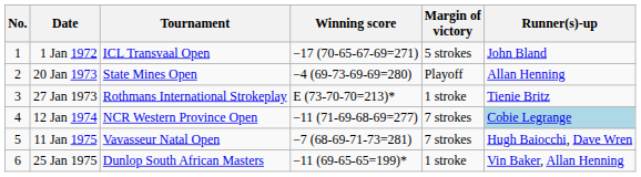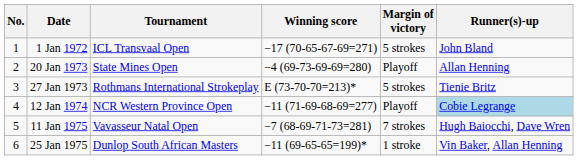 <table class="wikitable" style="font-size:95%;">
 <tr>
 <th>No.</th>
 <th>Date</th>
 <th>Tournament</th>
 <th>Winning score</th>
 <th>Margin of<br>victory</th>
 <th>Runner(s)-up</th>
 </tr>
 <tr>
 <td align=center>1</td>
 <td align=right>1 Jan <a href='#'>1972</a></td>
 <td><a href='#'>ICL Transvaal Open</a></td>
 <td>−17 (70-65-67-69=271)</td>
 <td>5 strokes</td>
 <td> <a href='#'>John Bland</a></td>
 </tr>
 <tr>
 <td align=center>2</td>
 <td align=right>20 Jan <a href='#'>1973</a></td>
 <td><a href='#'>State Mines Open</a></td>
 <td>−4 (69-73-69-69=280)</td>
 <td>Playoff</td>
 <td> <a href='#'>Allan Henning</a></td>
 </tr>
 <tr>
 <td align=center>3</td>
 <td align=right>27 Jan 1973</td>
 <td><a href='#'>Rothmans International Strokeplay</a></td>
 <td>E (73-70-70=213)*</td>
-<td>1 stroke</td>
+<td>5 strokes</td>
 <td> <a href='#'>Tienie Britz</a></td>
 </tr>
 <tr>
 <td align=center>4</td>
 <td align=right>12 Jan <a href='#'>1974</a></td>
 <td><a href='#'>NCR Western Province Open</a></td>
 <td>−11 (71-69-68-69=277)</td>
-<td>7 strokes</td>
+<td>Playoff</td>
 <td style="background: lightblue;"> <a href='#'>Cobie Legrange</a></td>
 </tr>
 <tr>
 <td align=center>5</td>
 <td align=right>11 Jan <a href='#'>1975</a></td>
 <td><a href='#'>Vavasseur Natal Open</a></td>
 <td>−7 (68-69-71-73=281)</td>
 <td>7 strokes</td>
 <td> <a href='#'>Hugh Baiocchi</a>,  <a href='#'>Dave Wren</a></td>
 </tr>
 <tr>
 <td align=center>6</td>
 <td align=right>25 Jan 1975</td>
 <td><a href='#'>Dunlop South African Masters</a></td>
 <td>−11 (69-65-65=199)*</td>
 <td>1 stroke</td>
 <td> <a href='#'>Vin Baker</a>,  <a href='#'>Allan Henning</a></td>
 </tr>
 </table>
